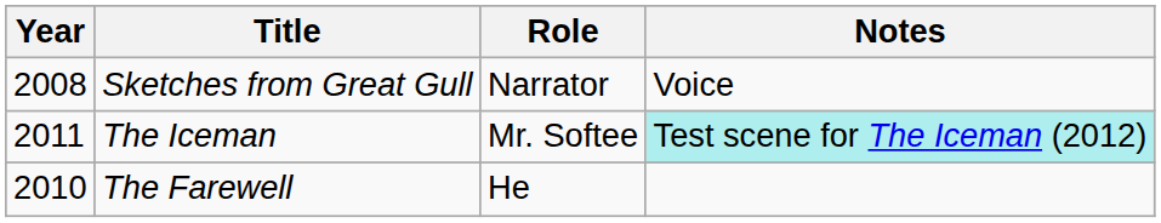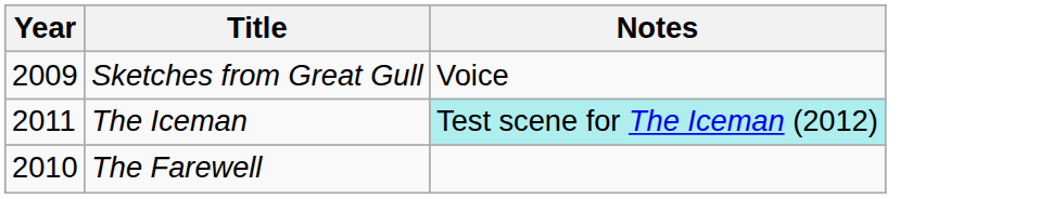 <table class="wikitable sortable">
 <tr>
 <th>Year</th>
 <th>Title</th>
-<th>Role</th>
 <th>Notes</th>
 </tr>
 <tr>
-<td>2008</td>
+<td>2009</td>
 <td><em>Sketches from Great Gull</em></td>
-<td>Narrator</td>
 <td>Voice</td>
 </tr>
 <tr>
 <td>2011</td>
 <td data-sort-value="Iceman, The"><em>The Iceman</em></td>
-<td>Mr. Softee</td>
 <td style="background: paleturquoise;">Test scene for <em><a href='#'>The Iceman</a></em> (2012)</td>
 </tr>
 <tr>
 <td>2010</td>
 <td data-sort-value="Farewell, The"><em>The Farewell</em></td>
-<td>He</td>
 <td></td>
 </tr>
 </table>
